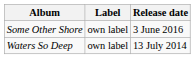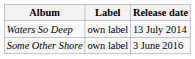 <table class="wikitable">
 <tr>
 <th>Album</th>
 <th>Label</th>
 <th>Release date</th>
 </tr>
 <tr>
+<td><em>Waters So Deep</em></td>
+<td>own label</td>
+<td>13 July 2014</td>
+</tr>
+<tr>
 <td><em>Some Other Shore</em></td>
 <td>own label</td>
 <td>3 June 2016</td>
 </tr>
-<tr>
-<td><em>Waters So Deep</em></td>
-<td>own label</td>
-<td>13 July 2014</td>
-</tr>
 </table>
